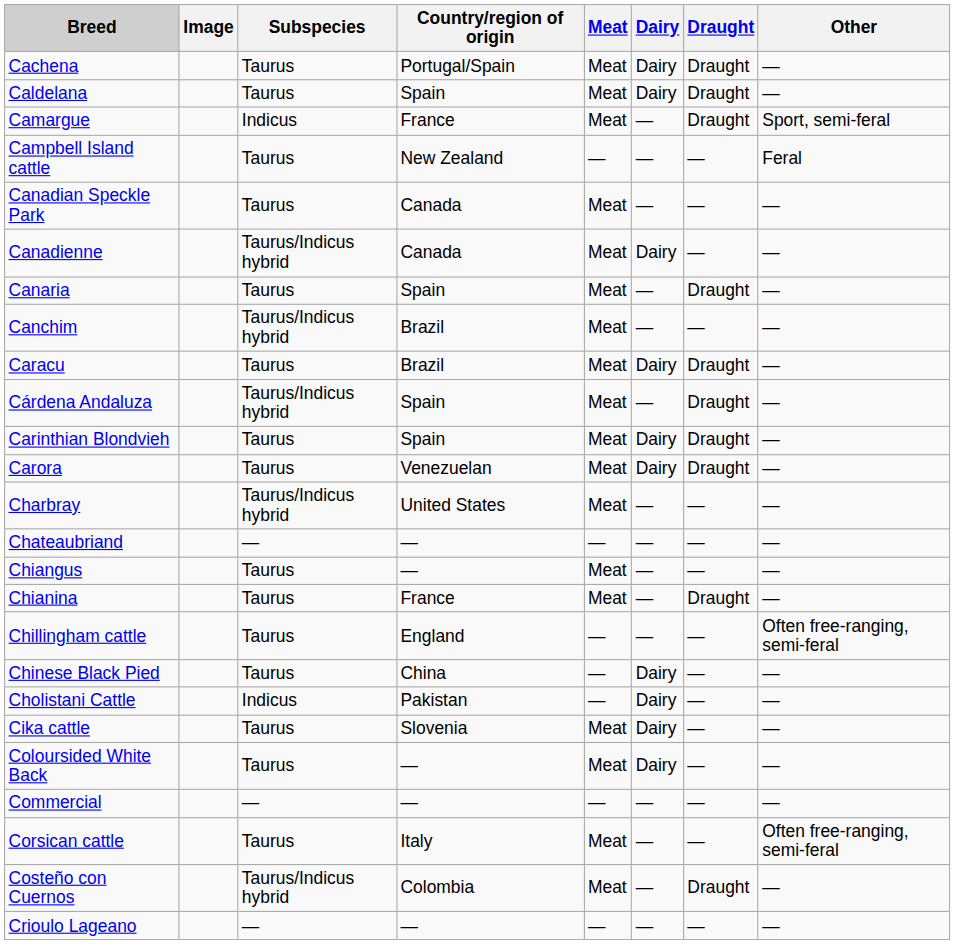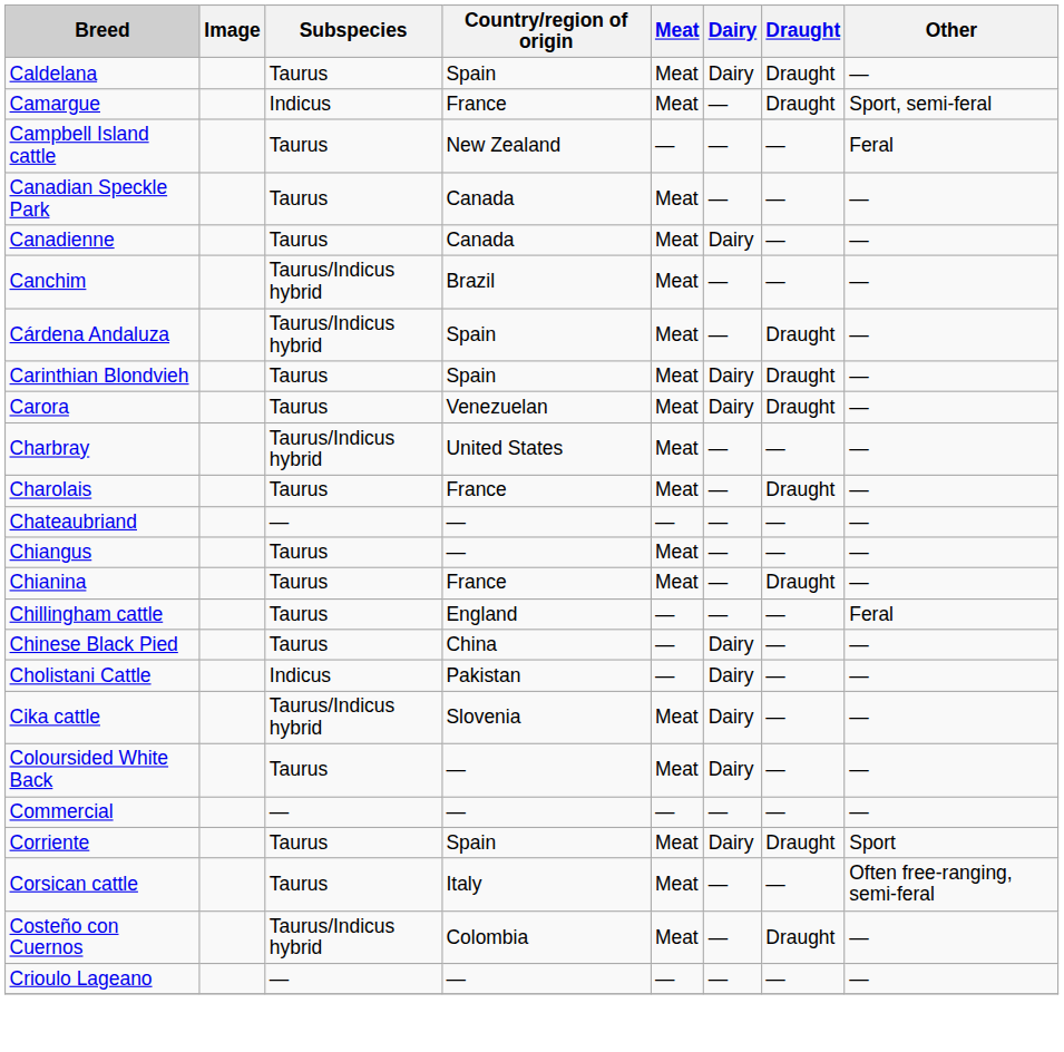 <table class="wikitable sortable">
 <tr>
 <th style="background-color:#cfcfcf;">Breed</th>
 <th>Image</th>
 <th>Subspecies</th>
 <th>Country/region of origin</th>
 <th><a href='#'>Meat</a></th>
 <th><a href='#'>Dairy</a></th>
 <th><a href='#'>Draught</a></th>
 <th>Other</th>
-</tr>
-<tr>
-<td><a href='#'>Cachena</a></td>
-<td></td>
-<td>Taurus</td>
-<td>Portugal/Spain</td>
-<td>Meat</td>
-<td>Dairy</td>
-<td>Draught</td>
-<td>—</td>
 </tr>
 <tr>
 <td><a href='#'>Caldelana</a></td>
 <td></td>
 <td>Taurus</td>
 <td>Spain</td>
 <td>Meat</td>
 <td>Dairy</td>
 <td>Draught</td>
 <td>—</td>
 </tr>
 <tr>
 <td><a href='#'>Camargue</a></td>
 <td></td>
 <td>Indicus</td>
 <td>France</td>
 <td>Meat</td>
 <td>—</td>
 <td>Draught</td>
 <td>Sport, semi-feral</td>
 </tr>
 <tr>
 <td><a href='#'>Campbell Island cattle</a></td>
 <td></td>
 <td>Taurus</td>
 <td>New Zealand</td>
 <td>—</td>
 <td>—</td>
 <td>—</td>
 <td>Feral</td>
 </tr>
 <tr>
 <td><a href='#'>Canadian Speckle Park</a></td>
 <td></td>
 <td>Taurus</td>
 <td>Canada</td>
 <td>Meat</td>
 <td>—</td>
 <td>—</td>
 <td>—</td>
 </tr>
 <tr>
 <td><a href='#'>Canadienne</a></td>
 <td></td>
-<td>Taurus/Indicus hybrid</td>
+<td>Taurus</td>
 <td>Canada</td>
 <td>Meat</td>
 <td>Dairy</td>
 <td>—</td>
-<td>—</td>
-</tr>
-<tr>
-<td><a href='#'>Canaria</a></td>
-<td></td>
-<td>Taurus</td>
-<td>Spain</td>
-<td>Meat</td>
-<td>—</td>
-<td>Draught</td>
 <td>—</td>
 </tr>
 <tr>
 <td><a href='#'>Canchim</a></td>
 <td></td>
 <td>Taurus/Indicus hybrid</td>
 <td>Brazil</td>
 <td>Meat</td>
 <td>—</td>
 <td>—</td>
-<td>—</td>
-</tr>
-<tr>
-<td><a href='#'>Caracu</a></td>
-<td></td>
-<td>Taurus</td>
-<td>Brazil</td>
-<td>Meat</td>
-<td>Dairy</td>
-<td>Draught</td>
 <td>—</td>
 </tr>
 <tr>
 <td><a href='#'>Cárdena Andaluza</a></td>
 <td></td>
 <td>Taurus/Indicus hybrid</td>
 <td>Spain</td>
 <td>Meat</td>
 <td>—</td>
 <td>Draught</td>
 <td>—</td>
 </tr>
 <tr>
 <td><a href='#'>Carinthian Blondvieh</a></td>
 <td></td>
 <td>Taurus</td>
 <td>Spain</td>
 <td>Meat</td>
 <td>Dairy</td>
 <td>Draught</td>
 <td>—</td>
 </tr>
 <tr>
 <td><a href='#'>Carora</a></td>
 <td></td>
 <td>Taurus</td>
 <td>Venezuelan</td>
 <td>Meat</td>
 <td>Dairy</td>
 <td>Draught</td>
 <td>—</td>
 </tr>
 <tr>
 <td><a href='#'>Charbray</a></td>
 <td></td>
 <td>Taurus/Indicus hybrid</td>
 <td>United States</td>
 <td>Meat</td>
 <td>—</td>
 <td>—</td>
 <td>—</td>
 </tr>
 <tr>
+<td><a href='#'>Charolais</a></td>
+<td></td>
+<td>Taurus</td>
+<td>France</td>
+<td>Meat</td>
+<td>—</td>
+<td>Draught</td>
+<td>—</td>
+</tr>
+<tr>
 <td><a href='#'>Chateaubriand</a></td>
 <td></td>
 <td>—</td>
 <td>—</td>
 <td>—</td>
 <td>—</td>
 <td>—</td>
 <td>—</td>
 </tr>
 <tr>
 <td><a href='#'>Chiangus</a></td>
 <td></td>
 <td>Taurus</td>
 <td>—</td>
 <td>Meat</td>
 <td>—</td>
 <td>—</td>
 <td>—</td>
 </tr>
 <tr>
 <td><a href='#'>Chianina</a></td>
 <td></td>
 <td>Taurus</td>
 <td>France</td>
 <td>Meat</td>
 <td>—</td>
 <td>Draught</td>
 <td>—</td>
 </tr>
 <tr>
 <td><a href='#'>Chillingham cattle</a></td>
 <td></td>
 <td>Taurus</td>
 <td>England</td>
 <td>—</td>
 <td>—</td>
 <td>—</td>
-<td>Often free-ranging, semi-feral</td>
+<td>Feral</td>
 </tr>
 <tr>
 <td><a href='#'>Chinese Black Pied</a></td>
 <td></td>
 <td>Taurus</td>
 <td>China</td>
 <td>—</td>
 <td>Dairy</td>
 <td>—</td>
 <td>—</td>
 </tr>
 <tr>
 <td><a href='#'>Cholistani Cattle</a></td>
 <td></td>
 <td>Indicus</td>
 <td>Pakistan</td>
 <td>—</td>
 <td>Dairy</td>
 <td>—</td>
 <td>—</td>
 </tr>
 <tr>
 <td><a href='#'>Cika cattle</a></td>
 <td></td>
-<td>Taurus</td>
+<td>Taurus/Indicus hybrid</td>
 <td>Slovenia</td>
 <td>Meat</td>
 <td>Dairy</td>
 <td>—</td>
 <td>—</td>
 </tr>
 <tr>
 <td><a href='#'>Coloursided White Back</a></td>
 <td></td>
 <td>Taurus</td>
 <td>—</td>
 <td>Meat</td>
 <td>Dairy</td>
 <td>—</td>
 <td>—</td>
 </tr>
 <tr>
 <td><a href='#'>Commercial</a></td>
 <td></td>
 <td>—</td>
 <td>—</td>
 <td>—</td>
 <td>—</td>
 <td>—</td>
 <td>—</td>
+</tr>
+<tr>
+<td><a href='#'>Corriente</a></td>
+<td></td>
+<td>Taurus</td>
+<td>Spain</td>
+<td>Meat</td>
+<td>Dairy</td>
+<td>Draught</td>
+<td>Sport</td>
 </tr>
 <tr>
 <td><a href='#'>Corsican cattle</a></td>
 <td></td>
 <td>Taurus</td>
 <td>Italy</td>
 <td>Meat</td>
 <td>—</td>
 <td>—</td>
 <td>Often free-ranging, semi-feral</td>
 </tr>
 <tr>
 <td><a href='#'>Costeño con Cuernos</a></td>
 <td></td>
 <td>Taurus/Indicus  hybrid</td>
 <td>Colombia</td>
 <td>Meat</td>
 <td>—</td>
 <td>Draught</td>
 <td>—</td>
 </tr>
 <tr>
 <td><a href='#'>Crioulo Lageano</a></td>
 <td></td>
 <td>—</td>
 <td>—</td>
 <td>—</td>
 <td>—</td>
 <td>—</td>
 <td>—</td>
 </tr>
 <tr class="sortbottom">
 </tr>
 </table>
